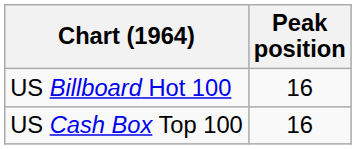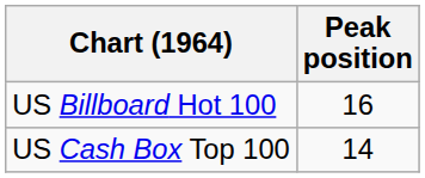 <table class="wikitable">
 <tr>
 <th>Chart (1964)</th>
 <th>Peak<br>position</th>
 </tr>
 <tr>
 <td>US <a href='#'><em>Billboard</em> Hot 100</a></td>
 <td align="center">16</td>
 </tr>
 <tr>
 <td>US <a href='#'><em>Cash Box</em></a> Top 100</td>
-<td align="center">16</td>
+<td align="center">14</td>
 </tr>
 </table>
